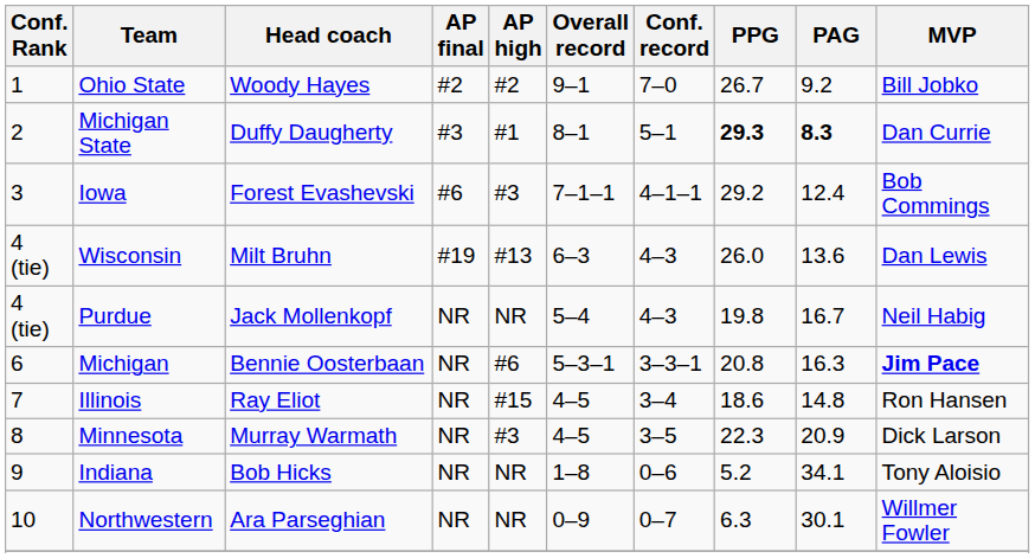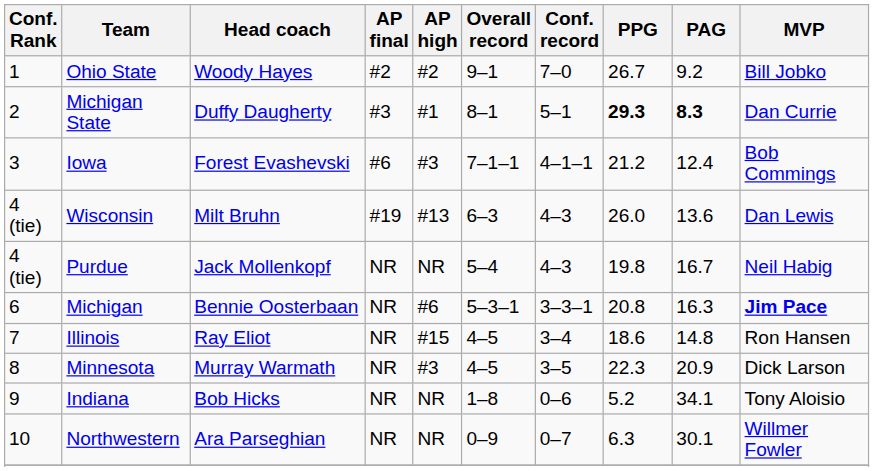 <table class="sortable wikitable">
 <tr>
 <th width="25">Conf. Rank</th>
 <th width="100">Team</th>
 <th width="140">Head coach</th>
 <th width="25">AP final</th>
 <th width="25">AP high</th>
 <th width="50">Overall record</th>
 <th width="50">Conf. record</th>
 <th width="50">PPG</th>
 <th width="50">PAG</th>
 <th width="100">MVP</th>
 </tr>
 <tr align="left" bgcolor="">
 <td>1</td>
 <td><a href='#'>Ohio State</a></td>
 <td><a href='#'>Woody Hayes</a></td>
 <td>#2</td>
 <td>#2</td>
 <td>9–1</td>
 <td>7–0</td>
 <td>26.7</td>
 <td>9.2</td>
 <td><a href='#'>Bill Jobko</a></td>
 </tr>
 <tr align="left" bgcolor="">
 <td>2</td>
 <td><a href='#'>Michigan State</a></td>
 <td><a href='#'>Duffy Daugherty</a></td>
 <td>#3</td>
 <td>#1</td>
 <td>8–1</td>
 <td>5–1</td>
 <td><strong>29.3</strong></td>
 <td><strong>8.3</strong></td>
 <td><a href='#'>Dan Currie</a></td>
 </tr>
 <tr align="left" bgcolor="">
 <td>3</td>
 <td><a href='#'>Iowa</a></td>
 <td><a href='#'>Forest Evashevski</a></td>
 <td>#6</td>
 <td>#3</td>
 <td>7–1–1</td>
 <td>4–1–1</td>
-<td>29.2</td>
+<td>21.2</td>
 <td>12.4</td>
 <td><a href='#'>Bob Commings</a></td>
 </tr>
 <tr align="left" bgcolor="">
 <td>4 (tie)</td>
 <td><a href='#'>Wisconsin</a></td>
 <td><a href='#'>Milt Bruhn</a></td>
 <td>#19</td>
 <td>#13</td>
 <td>6–3</td>
 <td>4–3</td>
 <td>26.0</td>
 <td>13.6</td>
 <td><a href='#'>Dan Lewis</a></td>
 </tr>
 <tr align="left" bgcolor="">
 <td>4 (tie)</td>
 <td><a href='#'>Purdue</a></td>
 <td><a href='#'>Jack Mollenkopf</a></td>
 <td>NR</td>
 <td>NR</td>
 <td>5–4</td>
 <td>4–3</td>
 <td>19.8</td>
 <td>16.7</td>
 <td><a href='#'>Neil Habig</a></td>
 </tr>
 <tr align="left" bgcolor="">
 <td>6</td>
 <td><a href='#'>Michigan</a></td>
 <td><a href='#'>Bennie Oosterbaan</a></td>
 <td>NR</td>
 <td>#6</td>
 <td>5–3–1</td>
 <td>3–3–1</td>
 <td>20.8</td>
 <td>16.3</td>
 <td><strong><a href='#'>Jim Pace</a></strong></td>
 </tr>
 <tr align="left" bgcolor="">
 <td>7</td>
 <td><a href='#'>Illinois</a></td>
 <td><a href='#'>Ray Eliot</a></td>
 <td>NR</td>
 <td>#15</td>
 <td>4–5</td>
 <td>3–4</td>
 <td>18.6</td>
 <td>14.8</td>
 <td>Ron Hansen</td>
 </tr>
 <tr align="left" bgcolor="">
 <td>8</td>
 <td><a href='#'>Minnesota</a></td>
 <td><a href='#'>Murray Warmath</a></td>
 <td>NR</td>
 <td>#3</td>
 <td>4–5</td>
 <td>3–5</td>
 <td>22.3</td>
 <td>20.9</td>
 <td>Dick Larson</td>
 </tr>
 <tr align="left" bgcolor="">
 <td>9</td>
 <td><a href='#'>Indiana</a></td>
 <td><a href='#'>Bob Hicks</a></td>
 <td>NR</td>
 <td>NR</td>
 <td>1–8</td>
 <td>0–6</td>
 <td>5.2</td>
 <td>34.1</td>
 <td>Tony Aloisio</td>
 </tr>
 <tr align="left" bgcolor="">
 <td>10</td>
 <td><a href='#'>Northwestern</a></td>
 <td><a href='#'>Ara Parseghian</a></td>
 <td>NR</td>
 <td>NR</td>
 <td>0–9</td>
 <td>0–7</td>
 <td>6.3</td>
 <td>30.1</td>
 <td><a href='#'>Willmer Fowler</a></td>
 </tr>
 <tr align="left" bgcolor="">
 </tr>
 <tr>
 </tr>
 </table>
